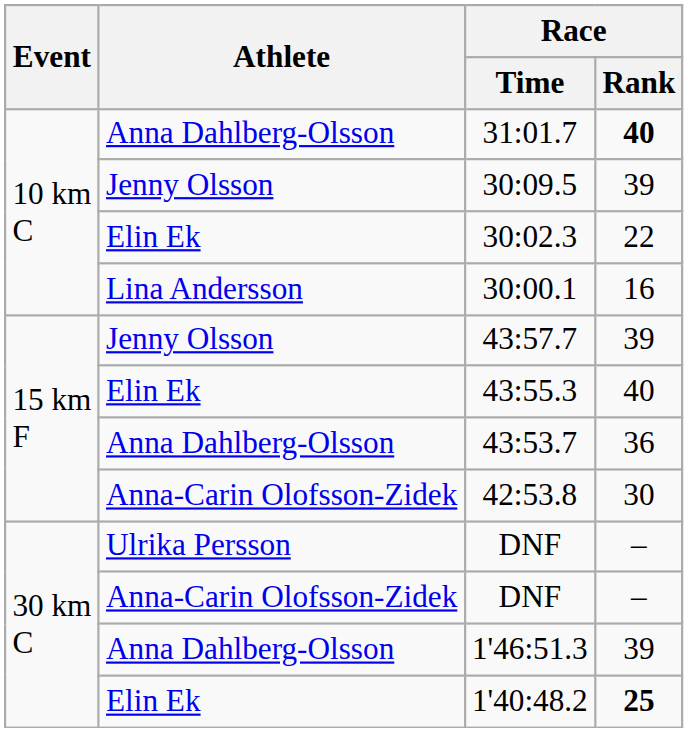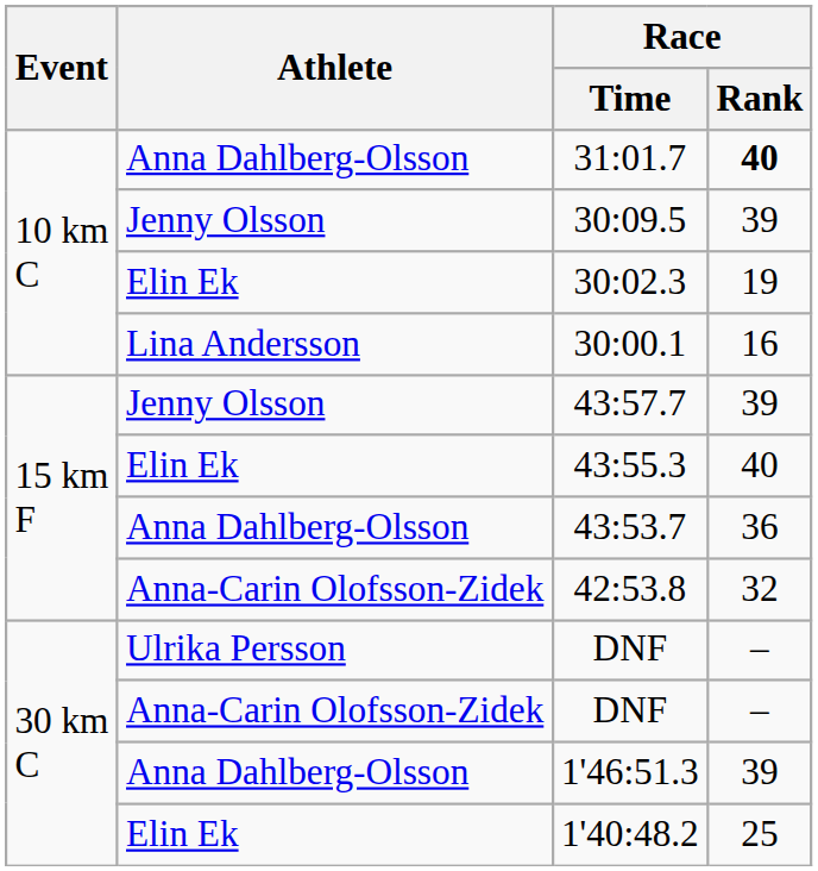 <table class="wikitable" border="1" style="font-size:90%">
 <tr>
 <th rowspan=2>Event</th>
 <th rowspan=2>Athlete</th>
 <th colspan=2>Race</th>
 </tr>
 <tr>
 <th>Time</th>
 <th>Rank</th>
 </tr>
 <tr>
 <td rowspan=4>10 km <br> C</td>
 <td><a href='#'>Anna Dahlberg-Olsson</a></td>
 <td align=center>31:01.7</td>
 <td align=center><strong>40</strong></td>
 </tr>
 <tr>
 <td><a href='#'>Jenny Olsson</a></td>
 <td align=center>30:09.5</td>
 <td align=center>39</td>
 </tr>
 <tr>
 <td><a href='#'>Elin Ek</a></td>
 <td align=center>30:02.3</td>
-<td align=center>22</td>
+<td align=center>19</td>
 </tr>
 <tr>
 <td><a href='#'>Lina Andersson</a></td>
 <td align=center>30:00.1</td>
 <td align=center>16</td>
 </tr>
 <tr>
 <td rowspan=4>15 km <br> F</td>
 <td><a href='#'>Jenny Olsson</a></td>
 <td align=center>43:57.7</td>
 <td align=center>39</td>
 </tr>
 <tr>
 <td><a href='#'>Elin Ek</a></td>
 <td align=center>43:55.3</td>
 <td align=center>40</td>
 </tr>
 <tr>
 <td><a href='#'>Anna Dahlberg-Olsson</a></td>
 <td align=center>43:53.7</td>
 <td align=center>36</td>
 </tr>
 <tr>
 <td><a href='#'>Anna-Carin Olofsson-Zidek</a></td>
 <td align=center>42:53.8</td>
-<td align=center>30</td>
+<td align=center>32</td>
 </tr>
 <tr>
 <td rowspan=4>30 km <br> C</td>
 <td><a href='#'>Ulrika Persson</a></td>
 <td align=center>DNF</td>
 <td align=center>–</td>
 </tr>
 <tr>
 <td><a href='#'>Anna-Carin Olofsson-Zidek</a></td>
 <td align=center>DNF</td>
 <td align=center>–</td>
 </tr>
 <tr>
 <td><a href='#'>Anna Dahlberg-Olsson</a></td>
 <td align=center>1'46:51.3</td>
 <td align=center>39</td>
 </tr>
 <tr>
 <td><a href='#'>Elin Ek</a></td>
 <td align=center>1'40:48.2</td>
-<td align=center><strong>25</strong></td>
+<td align=center>25</td>
 </tr>
 </table>
